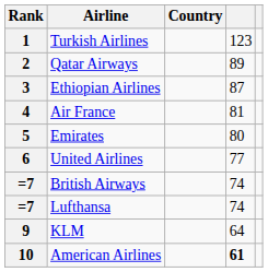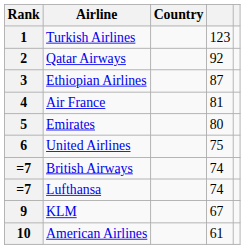 <table class="wikitable sortable">
 <tr>
 <th>Rank</th>
 <th>Airline</th>
 <th>Country</th>
 <th></th>
 <th></th>
 </tr>
 <tr>
 <th>1</th>
 <td><a href='#'>Turkish Airlines</a></td>
 <td></td>
 <td>123</td>
 <td></td>
 </tr>
 <tr>
 <th>2</th>
 <td><a href='#'>Qatar Airways</a></td>
 <td></td>
-<td>89</td>
+<td>92</td>
 <td></td>
 </tr>
 <tr>
 <th>3</th>
 <td><a href='#'>Ethiopian Airlines</a></td>
 <td></td>
 <td>87</td>
 <td></td>
 </tr>
 <tr>
 <th>4</th>
 <td><a href='#'>Air France</a></td>
 <td></td>
 <td>81</td>
 <td></td>
 </tr>
 <tr>
 <th>5</th>
 <td><a href='#'>Emirates</a></td>
 <td></td>
 <td>80</td>
 <td></td>
 </tr>
 <tr>
 <th>6</th>
 <td><a href='#'>United Airlines</a></td>
 <td></td>
-<td>77</td>
+<td>75</td>
 <td></td>
 </tr>
 <tr>
 <th>=7</th>
 <td><a href='#'>British Airways</a></td>
 <td></td>
 <td>74</td>
 <td></td>
 </tr>
 <tr>
 <th>=7</th>
 <td><a href='#'>Lufthansa</a></td>
 <td></td>
 <td>74</td>
 <td></td>
 </tr>
 <tr>
 <th>9</th>
 <td><a href='#'>KLM</a></td>
 <td></td>
-<td>64</td>
+<td>67</td>
 <td></td>
 </tr>
 <tr>
 <th>10</th>
 <td><a href='#'>American Airlines</a></td>
 <td></td>
-<td><strong>61</strong></td>
+<td>61</td>
 <td></td>
 </tr>
 </table>
